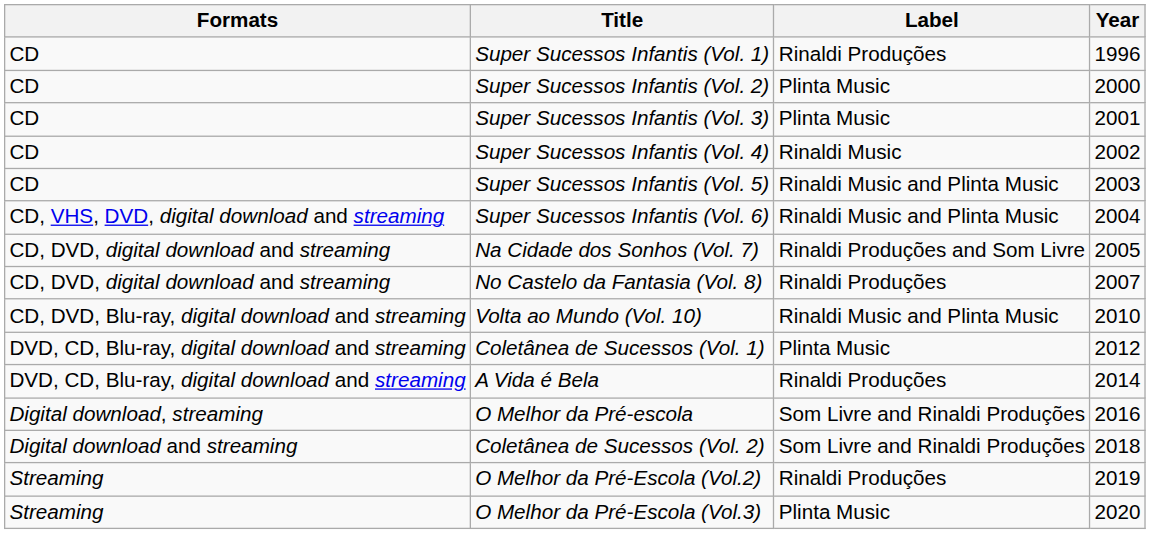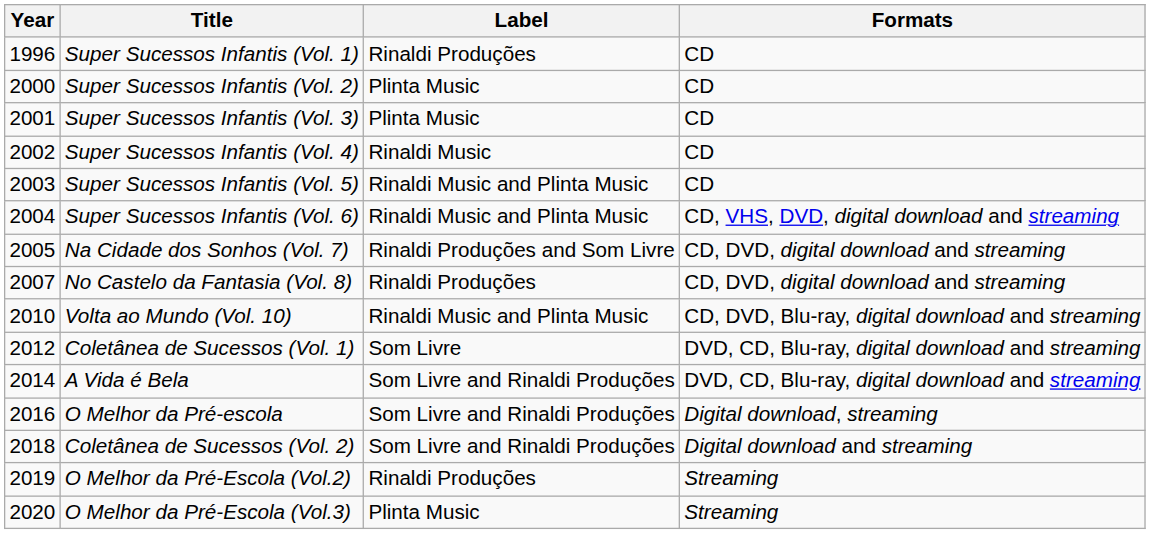 <table class="wikitable plainrowheaders">
 <tr>
-<th>Formats</th>
+<th>Year</th>
 <th>Title</th>
 <th>Label</th>
-<th>Year</th>
+<th>Formats</th>
 </tr>
 <tr>
-<td>CD</td>
+<td>1996</td>
 <td><em>Super Sucessos Infantis (Vol. 1)</em></td>
 <td>Rinaldi Produções</td>
-<td>1996</td>
+<td>CD</td>
 </tr>
 <tr>
-<td>CD</td>
+<td>2000</td>
 <td><em>Super Sucessos Infantis (Vol. 2)</em></td>
 <td>Plinta Music</td>
-<td>2000</td>
+<td>CD</td>
 </tr>
 <tr>
-<td>CD</td>
+<td>2001</td>
 <td><em>Super Sucessos Infantis (Vol. 3)</em></td>
 <td>Plinta Music</td>
-<td>2001</td>
+<td>CD</td>
 </tr>
 <tr>
-<td>CD</td>
+<td>2002</td>
 <td><em>Super Sucessos Infantis (Vol. 4)</em></td>
 <td>Rinaldi Music</td>
-<td>2002</td>
+<td>CD</td>
 </tr>
 <tr>
-<td>CD</td>
+<td>2003</td>
 <td><em>Super Sucessos Infantis (Vol. 5)</em></td>
 <td>Rinaldi Music and Plinta Music</td>
-<td>2003</td>
+<td>CD</td>
 </tr>
 <tr>
-<td>CD, <a href='#'>VHS</a>, <a href='#'>DVD</a>, <em>digital download</em> and <em><a href='#'>streaming</a></em></td>
+<td>2004</td>
 <td><em>Super Sucessos Infantis (Vol. 6)</em></td>
 <td>Rinaldi Music and Plinta Music</td>
-<td>2004</td>
+<td>CD, <a href='#'>VHS</a>, <a href='#'>DVD</a>, <em>digital download</em> and <em><a href='#'>streaming</a></em></td>
 </tr>
 <tr>
-<td>CD, DVD, <em>digital download</em> and <em>streaming</em></td>
+<td>2005</td>
 <td><em>Na Cidade dos Sonhos (Vol. 7)</em></td>
 <td>Rinaldi Produções and Som Livre</td>
-<td>2005</td>
+<td>CD, DVD, <em>digital download</em> and <em>streaming</em></td>
 </tr>
 <tr>
-<td>CD, DVD, <em>digital download</em> and <em>streaming</em></td>
+<td>2007</td>
 <td><em>No Castelo da Fantasia (Vol. 8)</em></td>
 <td>Rinaldi Produções</td>
-<td>2007</td>
+<td>CD, DVD, <em>digital download</em> and <em>streaming</em></td>
 </tr>
 <tr>
-<td>CD, DVD, Blu-ray, <em>digital download</em> and <em>streaming</em></td>
+<td>2010</td>
 <td><em>Volta ao Mundo (Vol. 10)</em></td>
 <td>Rinaldi Music and Plinta Music</td>
-<td>2010</td>
+<td>CD, DVD, Blu-ray, <em>digital download</em> and <em>streaming</em></td>
 </tr>
 <tr>
+<td>2012</td>
+<td><em>Coletânea de Sucessos (Vol. 1)</em></td>
+<td>Som Livre</td>
 <td>DVD, CD, Blu-ray, <em>digital download</em> and <em>streaming</em></td>
-<td><em>Coletânea de Sucessos (Vol. 1)</em></td>
-<td>Plinta Music</td>
-<td>2012</td>
 </tr>
 <tr>
+<td>2014</td>
+<td><em>A Vida é Bela</em></td>
+<td>Som Livre and Rinaldi Produções</td>
 <td>DVD, CD, Blu-ray, <em>digital download</em> and <em><a href='#'>streaming</a></em></td>
-<td><em>A Vida é Bela</em></td>
-<td>Rinaldi Produções</td>
-<td>2014</td>
 </tr>
 <tr>
-<td><em>Digital download</em>, <em>streaming</em></td>
+<td>2016</td>
 <td><em>O Melhor da Pré-escola</em></td>
 <td>Som Livre and Rinaldi Produções</td>
-<td>2016</td>
+<td><em>Digital download</em>, <em>streaming</em></td>
 </tr>
 <tr>
-<td><em>Digital download</em> and <em>streaming</em></td>
+<td>2018</td>
 <td><em>Coletânea de Sucessos (Vol. 2)</em></td>
 <td>Som Livre and Rinaldi Produções</td>
-<td>2018</td>
+<td><em>Digital download</em> and <em>streaming</em></td>
 </tr>
 <tr>
-<td><em>Streaming</em></td>
+<td>2019</td>
 <td><em>O Melhor da Pré-Escola (Vol.2)</em></td>
 <td>Rinaldi Produções</td>
-<td>2019</td>
+<td><em>Streaming</em></td>
 </tr>
 <tr>
-<td><em>Streaming</em></td>
+<td>2020</td>
 <td><em>O Melhor da Pré-Escola (Vol.3)</em></td>
 <td>Plinta Music</td>
-<td>2020</td>
+<td><em>Streaming</em></td>
 </tr>
 </table>
